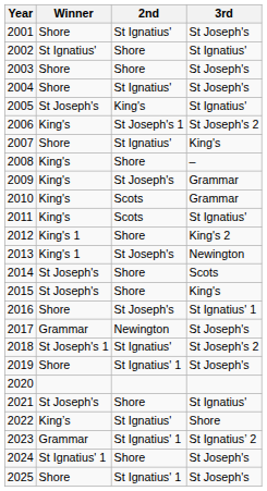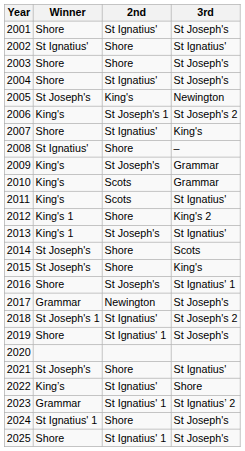 <table class="wikitable">
 <tr>
 <th>Year</th>
 <th>Winner</th>
 <th>2nd</th>
 <th>3rd</th>
 </tr>
 <tr>
 <td>2001</td>
 <td>Shore</td>
 <td>St Ignatius'</td>
 <td>St Joseph's</td>
 </tr>
 <tr>
 <td>2002</td>
 <td>St Ignatius'</td>
 <td>Shore</td>
 <td>St Ignatius'</td>
 </tr>
 <tr>
 <td>2003</td>
 <td>Shore</td>
 <td>Shore</td>
 <td>St Joseph's</td>
 </tr>
 <tr>
 <td>2004</td>
 <td>Shore</td>
 <td>St Ignatius'</td>
 <td>St Joseph's</td>
 </tr>
 <tr>
 <td>2005</td>
 <td>St Joseph's</td>
 <td>King's</td>
-<td>St Ignatius'</td>
+<td>Newington</td>
 </tr>
 <tr>
 <td>2006</td>
 <td>King's</td>
 <td>St Joseph's 1</td>
 <td>St Joseph's 2</td>
 </tr>
 <tr>
 <td>2007</td>
 <td>Shore</td>
 <td>St Ignatius'</td>
 <td>King's</td>
 </tr>
 <tr>
 <td>2008</td>
-<td>King's</td>
+<td>St Ignatius'</td>
 <td>Shore</td>
 <td>–</td>
 </tr>
 <tr>
 <td>2009</td>
 <td>King's</td>
 <td>St Joseph's</td>
 <td>Grammar</td>
 </tr>
 <tr>
 <td>2010</td>
 <td>King's</td>
 <td>Scots</td>
 <td>Grammar</td>
 </tr>
 <tr>
 <td>2011</td>
 <td>King's</td>
 <td>Scots</td>
 <td>St Ignatius'</td>
 </tr>
 <tr>
 <td>2012</td>
 <td>King's 1</td>
 <td>Shore</td>
 <td>King's 2</td>
 </tr>
 <tr>
 <td>2013</td>
 <td>King's 1</td>
 <td>St Joseph's</td>
-<td>Newington</td>
+<td>St Ignatius'</td>
 </tr>
 <tr>
 <td>2014</td>
 <td>St Joseph's</td>
 <td>Shore</td>
 <td>Scots</td>
 </tr>
 <tr>
 <td>2015</td>
 <td>St Joseph's</td>
 <td>Shore</td>
 <td>King's</td>
 </tr>
 <tr>
 <td>2016</td>
 <td>Shore</td>
 <td>St Joseph's</td>
 <td>St Ignatius' 1</td>
 </tr>
 <tr>
 <td>2017</td>
 <td>Grammar</td>
 <td>Newington</td>
 <td>St Joseph's</td>
 </tr>
 <tr>
 <td>2018</td>
 <td>St Joseph's 1</td>
 <td>St Ignatius'</td>
 <td>St Joseph's 2</td>
 </tr>
 <tr>
 <td>2019</td>
 <td>Shore</td>
 <td>St Ignatius' 1</td>
 <td>St Joseph's</td>
 </tr>
 <tr>
 <td>2020</td>
 <td></td>
 <td></td>
 <td></td>
 </tr>
 <tr>
 <td>2021</td>
 <td>St Joseph's</td>
 <td>Shore</td>
 <td>St Ignatius'</td>
 </tr>
 <tr>
 <td>2022</td>
 <td>King’s</td>
 <td>St Ignatius'</td>
 <td>Shore</td>
 </tr>
 <tr>
 <td>2023</td>
 <td>Grammar</td>
 <td>St Ignatius' 1</td>
 <td>St Ignatius’ 2</td>
 </tr>
 <tr>
 <td>2024</td>
 <td>St Ignatius' 1</td>
 <td>Shore</td>
 <td>St Joseph's</td>
 </tr>
 <tr>
 <td>2025</td>
 <td>Shore</td>
 <td>St Ignatius' 1</td>
 <td>St Joseph's</td>
 </tr>
 </table>
